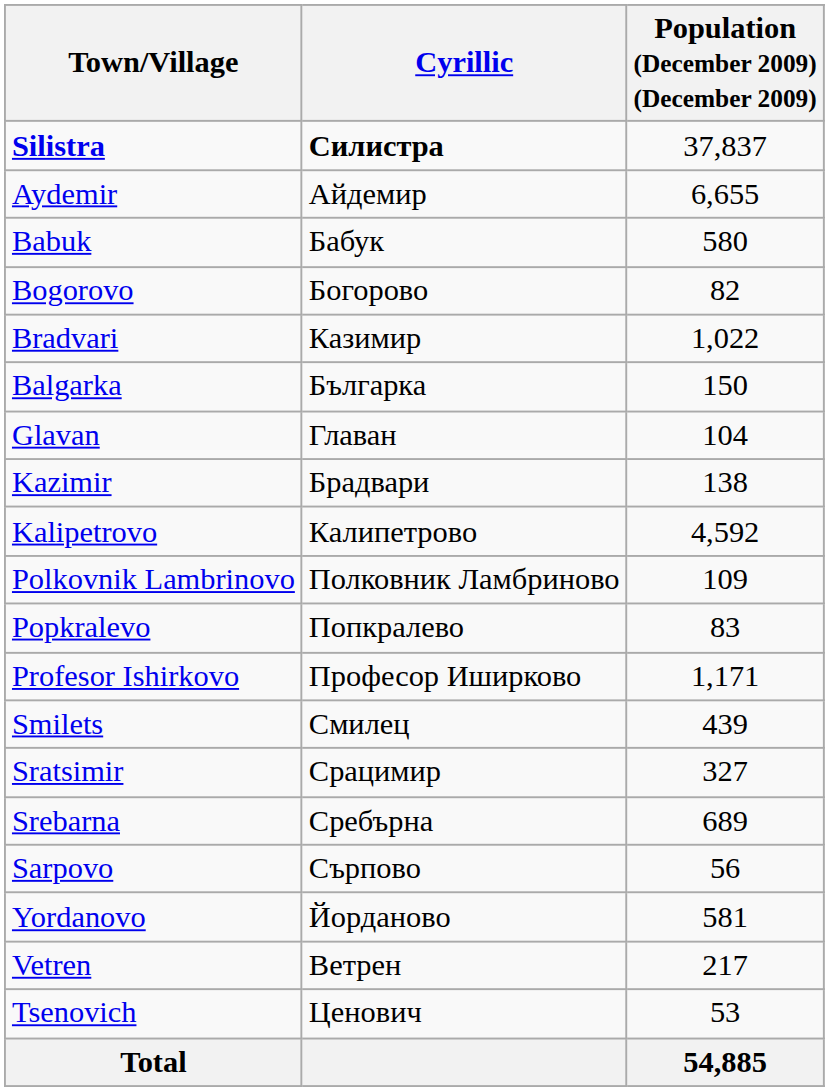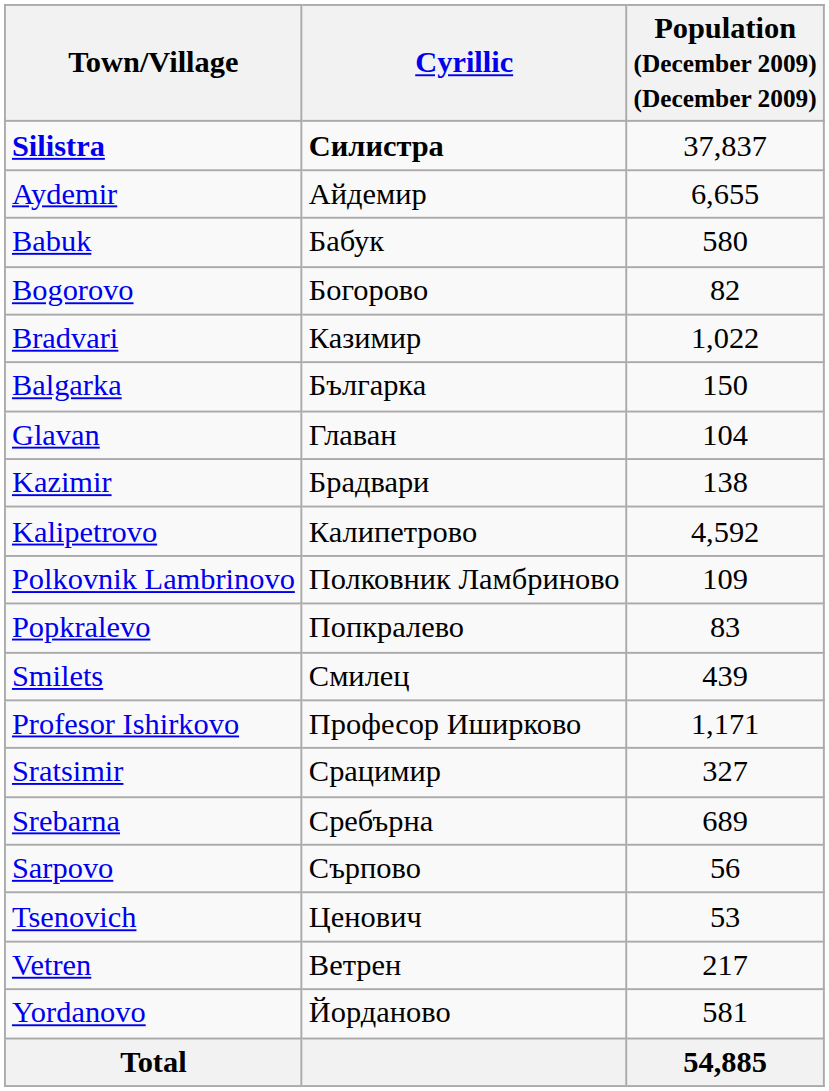 <table class="wikitable sortable">
 <tr>
 <th>Town/Village</th>
 <th><a href='#'>Cyrillic</a></th>
 <th>Population<br><small>(December 2009)</small><br><small>(December 2009)</small></th>
 </tr>
 <tr>
 <td><strong><a href='#'>Silistra</a></strong></td>
 <td><strong>Силистра</strong></td>
 <td align="center">37,837</td>
 </tr>
 <tr>
 <td><a href='#'>Aydemir</a></td>
 <td>Айдемир</td>
 <td align="center">6,655</td>
 </tr>
 <tr>
 <td><a href='#'>Babuk</a></td>
 <td>Бабук</td>
 <td align="center">580</td>
 </tr>
 <tr>
 <td><a href='#'>Bogorovo</a></td>
 <td>Богорово</td>
 <td align="center">82</td>
 </tr>
 <tr>
 <td><a href='#'>Bradvari</a></td>
 <td>Казимир</td>
 <td align="center">1,022</td>
 </tr>
 <tr>
 <td><a href='#'>Balgarka</a></td>
 <td>Българка</td>
 <td align="center">150</td>
 </tr>
 <tr>
 <td><a href='#'>Glavan</a></td>
 <td>Главан</td>
 <td align="center">104</td>
 </tr>
 <tr>
 <td><a href='#'>Kazimir</a></td>
 <td>Брадвари</td>
 <td align="center">138</td>
 </tr>
 <tr>
 <td><a href='#'>Kalipetrovo</a></td>
 <td>Калипетрово</td>
 <td align="center">4,592</td>
 </tr>
 <tr>
 <td><a href='#'>Polkovnik Lambrinovo</a></td>
 <td>Полковник Ламбриново</td>
 <td align="center">109</td>
 </tr>
 <tr>
 <td><a href='#'>Popkralevo</a></td>
 <td>Попкралево</td>
 <td align="center">83</td>
 </tr>
 <tr>
+<td><a href='#'>Smilets</a></td>
+<td>Смилец</td>
+<td align="center">439</td>
+</tr>
+<tr>
 <td><a href='#'>Profesor Ishirkovo</a></td>
 <td>Професор Иширково</td>
 <td align="center">1,171</td>
-</tr>
-<tr>
-<td><a href='#'>Smilets</a></td>
-<td>Смилец</td>
-<td align="center">439</td>
 </tr>
 <tr>
 <td><a href='#'>Sratsimir</a></td>
 <td>Срацимир</td>
 <td align="center">327</td>
 </tr>
 <tr>
 <td><a href='#'>Srebarna</a></td>
 <td>Сребърна</td>
 <td align="center">689</td>
 </tr>
 <tr>
 <td><a href='#'>Sarpovo</a></td>
 <td>Сърпово</td>
 <td align="center">56</td>
 </tr>
 <tr>
-<td><a href='#'>Yordanovo</a></td>
-<td>Йорданово</td>
-<td align="center">581</td>
+<td><a href='#'>Tsenovich</a></td>
+<td>Ценович</td>
+<td align="center">53</td>
 </tr>
 <tr>
 <td><a href='#'>Vetren</a></td>
 <td>Ветрен</td>
 <td align="center">217</td>
 </tr>
 <tr>
-<td><a href='#'>Tsenovich</a></td>
-<td>Ценович</td>
-<td align="center">53</td>
+<td><a href='#'>Yordanovo</a></td>
+<td>Йорданово</td>
+<td align="center">581</td>
 </tr>
 <tr>
 <th>Total</th>
 <th></th>
 <th align="center">54,885</th>
 </tr>
 </table>
